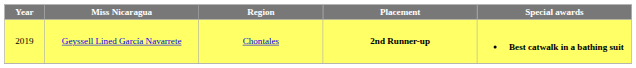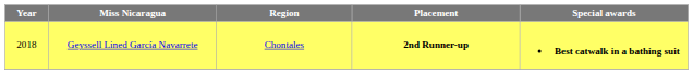 <table class="wikitable sortable" style="font-size: 95%; text-align:center">
 <tr>
 <th width="60" style="background-color:#787878;color:#FFFFFF;">Year</th>
 <th width="250" style="background-color:#787878;color:#FFFFFF;">Miss Nicaragua</th>
 <th width="200" style="background-color:#787878;color:#FFFFFF;">Region</th>
 <th width="250" style="background-color:#787878;color:#FFFFFF;">Placement</th>
 <th width="250" style="background-color:#787878;color:#FFFFFF;">Special awards</th>
 </tr>
 <tr style="background-color:#FFFF66">
-<td>2019</td>
+<td>2018</td>
 <td><a href='#'>Geyssell Lined García Navarrete</a></td>
 <td><a href='#'>Chontales</a></td>
 <td><strong>2nd Runner-up</strong></td>
 <td><strong><br><ul><li>Best catwalk in a bathing suit</li></ul></strong></td>
 </tr>
 <tr>
 </tr>
 </table>
